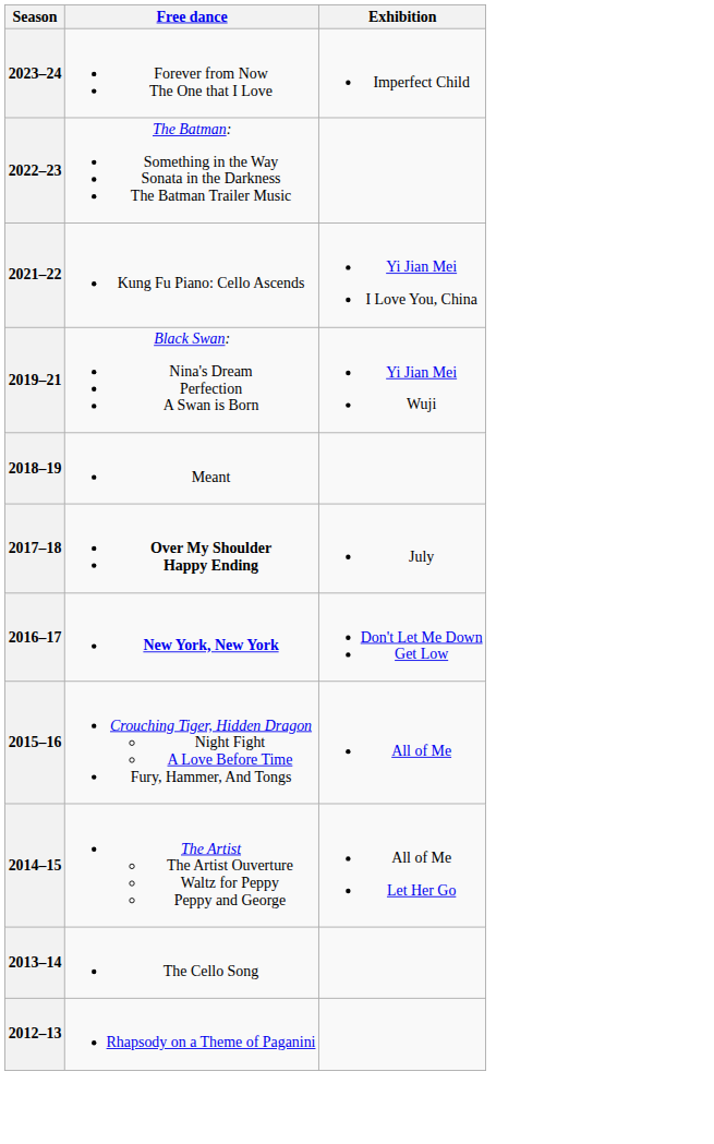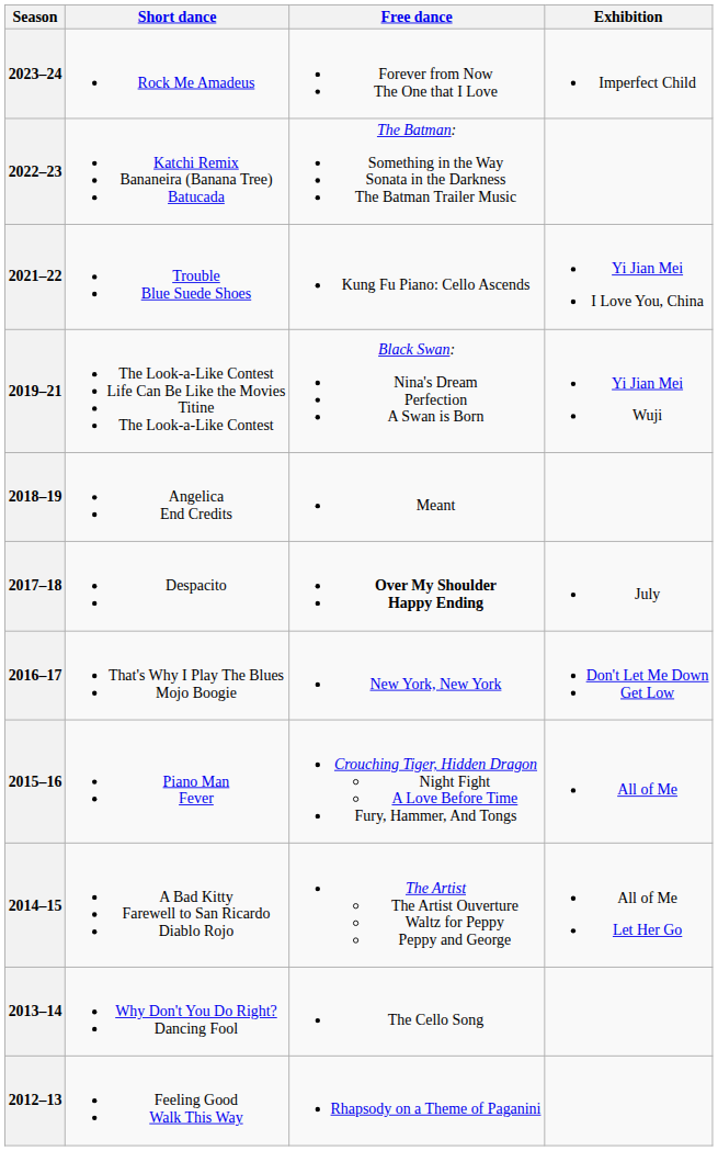 <table class=wikitable style=text-align:center>
 <tr>
 <th>Season</th>
+<th><a href='#'>Short dance</a></th>
 <th><a href='#'>Free dance</a></th>
 <th>Exhibition</th>
 </tr>
 <tr>
 <th>2023–24 <br> </th>
+<td><br><ul><li><a href='#'>Rock Me Amadeus</a> <br> </li></ul></td>
 <td><br><ul><li>Forever from Now</li><li>The One that I Love <br></li></ul></td>
 <td><br><ul><li>Imperfect Child <br> </li></ul></td>
 </tr>
 <tr>
 <th>2022–23 <br> </th>
+<td><br><ul><li> <a href='#'>Katchi Remix</a> <br></li><li> Bananeira (Banana Tree) <br></li><li> <a href='#'>Batucada</a> <br></li></ul></td>
 <td><em><a href='#'>The Batman</a>:</em><br><ul><li>Something in the Way <br></li><li>Sonata in the Darkness <br></li><li>The Batman Trailer Music <br></li></ul></td>
 <td></td>
 </tr>
 <tr>
 <th>2021–22 <br> </th>
+<td><br><ul><li> <a href='#'>Trouble</a></li><li> <a href='#'>Blue Suede Shoes</a> <br></li></ul></td>
 <td><br><ul><li>Kung Fu Piano: Cello Ascends <br></li></ul></td>
 <td><br><ul><li><a href='#'>Yi Jian Mei</a> <br></li></ul><ul><li>I Love You, China <br></li></ul></td>
 </tr>
 <tr>
 <th>2019–21 <br> </th>
+<td><br><ul><li> The Look-a-Like Contest<br></li><li> Life Can Be Like the Movies<br></li><li> Titine<br></li><li> The Look-a-Like Contest<br></li></ul></td>
 <td><em><a href='#'>Black Swan</a>:</em><br><ul><li>Nina's Dream</li><li>Perfection</li><li>A Swan is Born<br></li></ul></td>
 <td><br><ul><li><a href='#'>Yi Jian Mei</a> <br></li></ul><ul><li>Wuji<br></li></ul></td>
 </tr>
 <tr>
 <th>2018–19 <br></th>
+<td><br><ul><li> Angelica <br></li><li> End Credits <br></li></ul></td>
 <td><br><ul><li>Meant <br></li></ul></td>
 <td></td>
 </tr>
 <tr>
 <th>2017–18 <br> </th>
+<td><br><ul><li> Despacito</li><li></li></ul></td>
 <td><strong><br><ul><li>Over My Shoulder</li><li>Happy Ending<br></li></ul></strong></td>
 <td><br><ul><li>July <br> </li></ul></td>
 </tr>
 <tr>
 <th>2016–17 <br> </th>
-<td><strong><br><ul><li><a href='#'>New York, New York</a> <br></li></ul></strong></td>
+<td><br><ul><li> That's Why I Play The Blues <br></li><li> Mojo Boogie <br></li></ul></td>
+<td><br><ul><li><a href='#'>New York, New York</a> <br></li></ul></td>
 <td><br><ul><li><a href='#'>Don't Let Me Down</a> <br></li><li><a href='#'>Get Low</a> <br></li></ul></td>
 </tr>
 <tr>
 <th>2015–16 <br> </th>
+<td><br><ul><li> <a href='#'>Piano Man</a> <br></li><li> <a href='#'>Fever</a> <br></li></ul></td>
 <td><br><ul><li><em><a href='#'>Crouching Tiger, Hidden Dragon</a></em><ul><li>Night Fight <br> </li><li><a href='#'>A Love Before Time</a> <br> </li></ul></li><li>Fury, Hammer, And Tongs <br> </li></ul></td>
 <td><br><ul><li><a href='#'>All of Me</a> <br></li></ul></td>
 </tr>
 <tr>
 <th>2014–15 <br> </th>
+<td><br><ul><li> A Bad Kitty <br></li><li> Farewell to San Ricardo <br></li><li> Diablo Rojo <br></li></ul></td>
 <td><br><ul><li><em><a href='#'>The Artist</a></em> <br><ul><li>The Artist Ouverture</li><li>Waltz for Peppy</li><li>Peppy and George</li></ul></li></ul></td>
 <td><br><ul><li>All of Me <br></li></ul><ul><li><a href='#'>Let Her Go</a> <br></li></ul></td>
 </tr>
 <tr>
 <th>2013–14 <br> </th>
+<td><br><ul><li> <a href='#'>Why Don't You Do Right?</a></li><li> Dancing Fool</li></ul></td>
 <td><br><ul><li>The Cello Song</li></ul></td>
 <td></td>
 </tr>
 <tr>
 <th>2012–13 <br> </th>
+<td><br><ul><li> Feeling Good</li><li> <a href='#'>Walk This Way</a></li></ul></td>
 <td><br><ul><li><a href='#'>Rhapsody on a Theme of Paganini</a> <br></li></ul></td>
 <td></td>
 </tr>
 </table>
